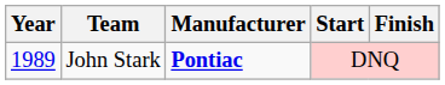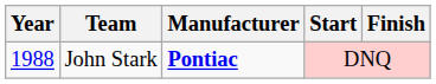 <table class="wikitable" style="font-size: 90%;">
 <tr>
 <th>Year</th>
 <th>Team</th>
 <th>Manufacturer</th>
 <th>Start</th>
 <th>Finish</th>
 </tr>
 <tr>
-<td><a href='#'>1989</a></td>
+<td><a href='#'>1988</a></td>
 <td>John Stark</td>
 <td><strong><a href='#'>Pontiac</a></strong></td>
 <td align=center colspan=2 style="background:#FFCFCF;">DNQ</td>
 </tr>
 </table>
